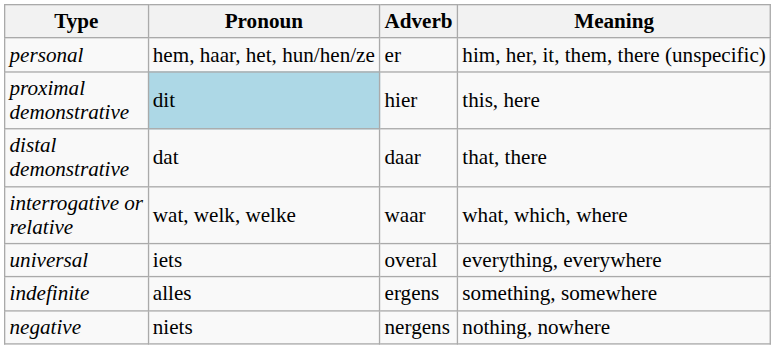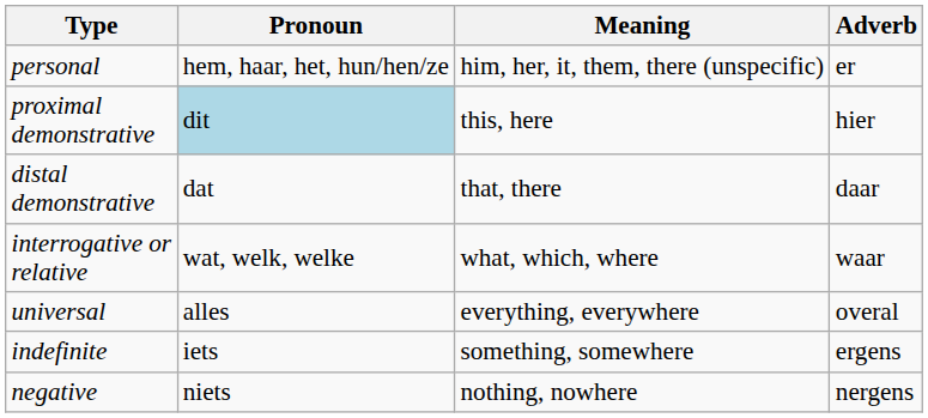 <table class="wikitable">
 <tr>
 <th>Type</th>
 <th>Pronoun</th>
+<th>Meaning</th>
 <th>Adverb</th>
-<th>Meaning</th>
 </tr>
 <tr>
 <td><em>personal</em></td>
 <td>hem, haar, het, hun/hen/ze</td>
+<td>him, her, it, them, there (unspecific)</td>
 <td>er</td>
-<td>him, her, it, them, there (unspecific)</td>
 </tr>
 <tr>
 <td><em>proximal<br>demonstrative</em></td>
 <td style="background: lightblue;">dit</td>
+<td>this, here</td>
 <td>hier</td>
-<td>this, here</td>
 </tr>
 <tr>
 <td><em>distal<br>demonstrative</em></td>
 <td>dat</td>
+<td>that, there</td>
 <td>daar</td>
-<td>that, there</td>
 </tr>
 <tr>
 <td><em>interrogative or</em><br><em>relative</em></td>
 <td>wat, welk, welke</td>
+<td>what, which, where</td>
 <td>waar</td>
-<td>what, which, where</td>
 </tr>
 <tr>
 <td><em>universal</em></td>
-<td>iets</td>
+<td>alles</td>
+<td>everything, everywhere</td>
 <td>overal</td>
-<td>everything, everywhere</td>
 </tr>
 <tr>
 <td><em>indefinite</em></td>
-<td>alles</td>
+<td>iets</td>
+<td>something, somewhere</td>
 <td>ergens</td>
-<td>something, somewhere</td>
 </tr>
 <tr>
 <td><em>negative</em></td>
 <td>niets</td>
+<td>nothing, nowhere</td>
 <td>nergens</td>
-<td>nothing, nowhere</td>
 </tr>
 </table>
